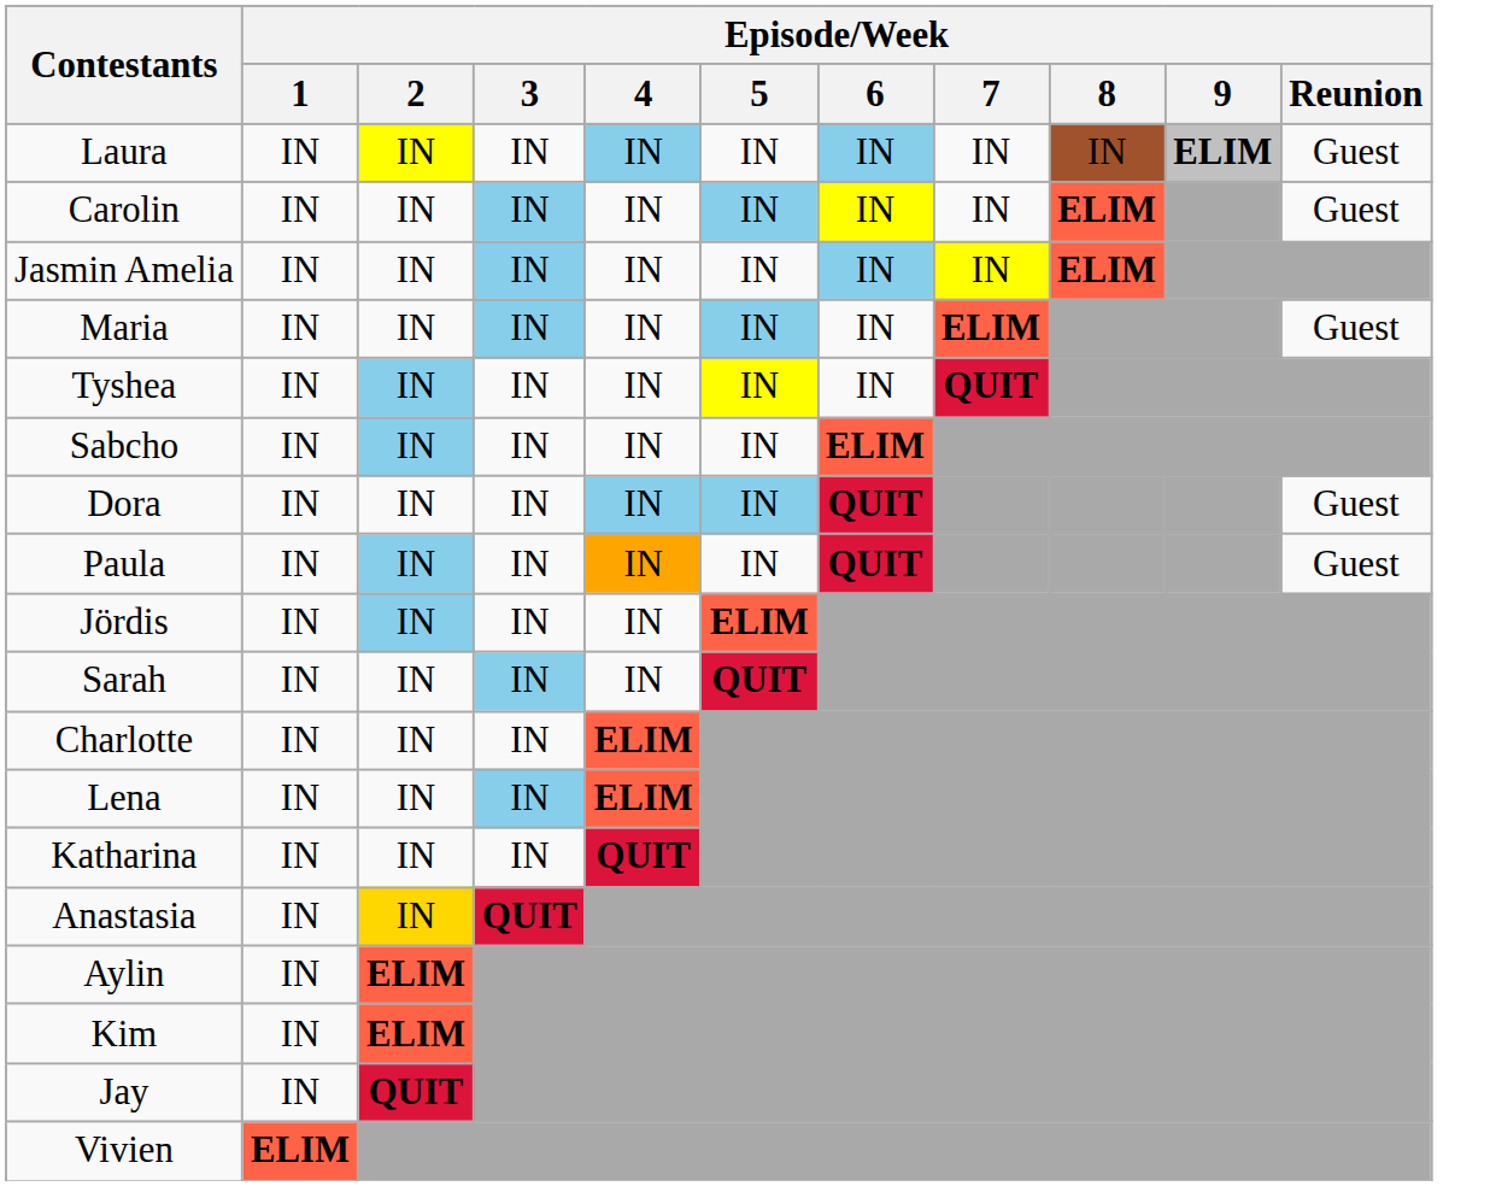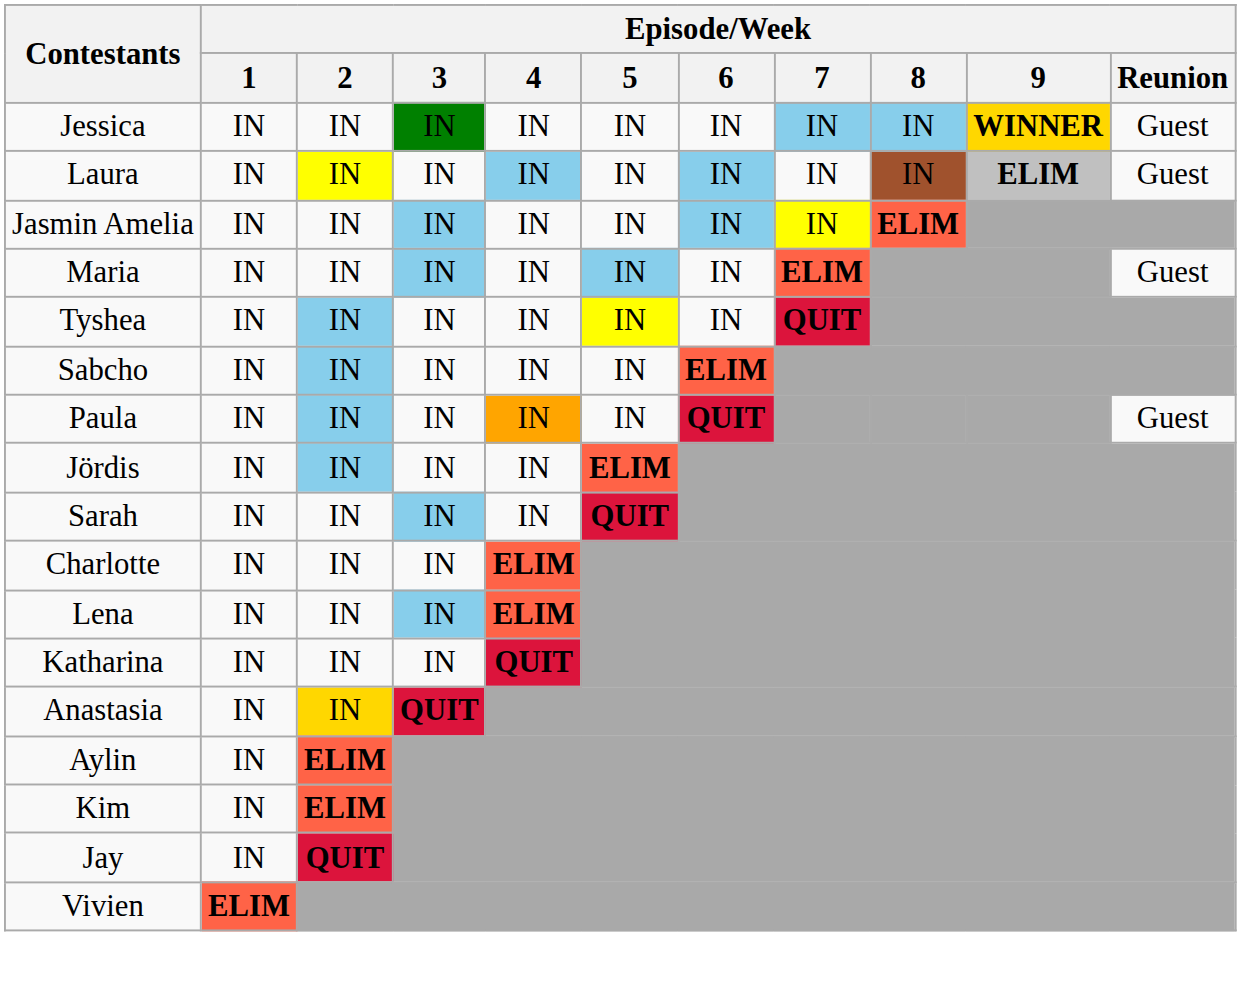 <table class="wikitable" style="text-align:center">
 <tr>
 <th rowspan="2">Contestants</th>
 <th colspan="10">Episode/Week</th>
 </tr>
 <tr>
 <th>1</th>
 <th>2</th>
 <th>3</th>
 <th>4</th>
 <th>5</th>
 <th>6</th>
 <th>7</th>
 <th>8</th>
 <th>9</th>
 <th>Reunion</th>
 </tr>
 <tr>
+<td>Jessica</td>
+<td>IN</td>
+<td>IN</td>
+<td style="background:green">IN</td>
+<td>IN</td>
+<td>IN</td>
+<td>IN</td>
+<td style="background:skyblue">IN</td>
+<td style="background:skyblue">IN</td>
+<td style="background:gold"><strong>WINNER</strong></td>
+<td>Guest</td>
+</tr>
+<tr>
 <td>Laura</td>
 <td>IN</td>
 <td style="background:yellow">IN</td>
 <td>IN</td>
 <td style="background:skyblue">IN</td>
 <td>IN</td>
 <td style="background:skyblue">IN</td>
 <td>IN</td>
 <td style="background:sienna">IN</td>
 <td style="background:silver"><strong>ELIM</strong></td>
-<td>Guest</td>
-</tr>
-<tr>
-<td>Carolin</td>
-<td>IN</td>
-<td>IN</td>
-<td style="background:skyblue">IN</td>
-<td>IN</td>
-<td style="background:skyblue">IN</td>
-<td style="background:yellow">IN</td>
-<td>IN</td>
-<td style="background:tomato"><strong>ELIM</strong></td>
-<td style="background:darkgray"></td>
 <td>Guest</td>
 </tr>
 <tr>
 <td>Jasmin Amelia</td>
 <td>IN</td>
 <td>IN</td>
 <td style="background:skyblue">IN</td>
 <td>IN</td>
 <td>IN</td>
 <td style="background:skyblue">IN</td>
 <td style="background:yellow">IN</td>
 <td style="background:tomato"><strong>ELIM</strong></td>
 <td colspan="2" style="background:darkgray"></td>
 </tr>
 <tr>
 <td>Maria</td>
 <td>IN</td>
 <td>IN</td>
 <td style="background:skyblue">IN</td>
 <td>IN</td>
 <td style="background:skyblue">IN</td>
 <td>IN</td>
 <td style="background:tomato"><strong>ELIM</strong></td>
 <td colspan="2" style="background:darkgray"></td>
 <td>Guest</td>
 </tr>
 <tr>
 <td>Tyshea</td>
 <td>IN</td>
 <td style="background:skyblue">IN</td>
 <td>IN</td>
 <td>IN</td>
 <td style="background:yellow">IN</td>
 <td>IN</td>
 <td style="background:crimson"><strong>QUIT</strong></td>
 <td colspan="3" style="background:darkgray"></td>
 </tr>
 <tr>
 <td>Sabcho</td>
 <td>IN</td>
 <td style="background:skyblue">IN</td>
 <td>IN</td>
 <td>IN</td>
 <td>IN</td>
 <td style="background:tomato"><strong>ELIM</strong></td>
 <td colspan="4" style="background:darkgray"></td>
-</tr>
-<tr>
-<td>Dora</td>
-<td>IN</td>
-<td>IN</td>
-<td>IN</td>
-<td style="background:skyblue">IN</td>
-<td style="background:skyblue">IN</td>
-<td style="background:crimson"><strong>QUIT</strong></td>
-<td style="background:darkgray"></td>
-<td style="background:darkgray"></td>
-<td style="background:darkgray"></td>
-<td>Guest</td>
 </tr>
 <tr>
 <td>Paula</td>
 <td>IN</td>
 <td style="background:skyblue">IN</td>
 <td>IN</td>
 <td style="background:orange">IN</td>
 <td>IN</td>
 <td style="background:crimson"><strong>QUIT</strong></td>
 <td style="background:darkgray"></td>
 <td style="background:darkgray"></td>
 <td style="background:darkgray"></td>
 <td>Guest</td>
 </tr>
 <tr>
 <td>Jördis</td>
 <td>IN</td>
 <td style="background:skyblue">IN</td>
 <td>IN</td>
 <td>IN</td>
 <td style="background:tomato"><strong>ELIM</strong></td>
 <td colspan="5" rowspan="2" style="background:darkgray"></td>
 </tr>
 <tr>
 <td>Sarah</td>
 <td>IN</td>
 <td>IN</td>
 <td style="background:skyblue">IN</td>
 <td>IN</td>
 <td style="background:crimson"><strong>QUIT</strong></td>
 </tr>
 <tr>
 <td>Charlotte</td>
 <td>IN</td>
 <td>IN</td>
 <td>IN</td>
 <td style="background:tomato"><strong>ELIM</strong></td>
 <td colspan="6" rowspan="3" style="background:darkgray"></td>
 </tr>
 <tr>
 <td>Lena</td>
 <td>IN</td>
 <td>IN</td>
 <td style="background:skyblue">IN</td>
 <td style="background:tomato"><strong>ELIM</strong></td>
 </tr>
 <tr>
 <td>Katharina</td>
 <td>IN</td>
 <td>IN</td>
 <td>IN</td>
 <td style="background:crimson"><strong>QUIT</strong></td>
 </tr>
 <tr>
 <td>Anastasia</td>
 <td>IN</td>
 <td style="background: gold;">IN</td>
 <td style="background:crimson"><strong>QUIT</strong></td>
 <td colspan="7" style="background:darkgray"></td>
 </tr>
 <tr>
 <td>Aylin</td>
 <td>IN</td>
 <td style="background:tomato"><strong>ELIM</strong></td>
 <td colspan="8" rowspan="3" style="background:darkgray"></td>
 </tr>
 <tr>
 <td>Kim</td>
 <td>IN</td>
 <td style="background:tomato"><strong>ELIM</strong></td>
 </tr>
 <tr>
 <td>Jay</td>
 <td>IN</td>
 <td style="background:crimson"><strong>QUIT</strong></td>
 </tr>
 <tr>
 <td>Vivien</td>
 <td style="background:tomato"><strong>ELIM</strong></td>
 <td colspan="9" style="background:darkgray"></td>
 </tr>
 </table>
